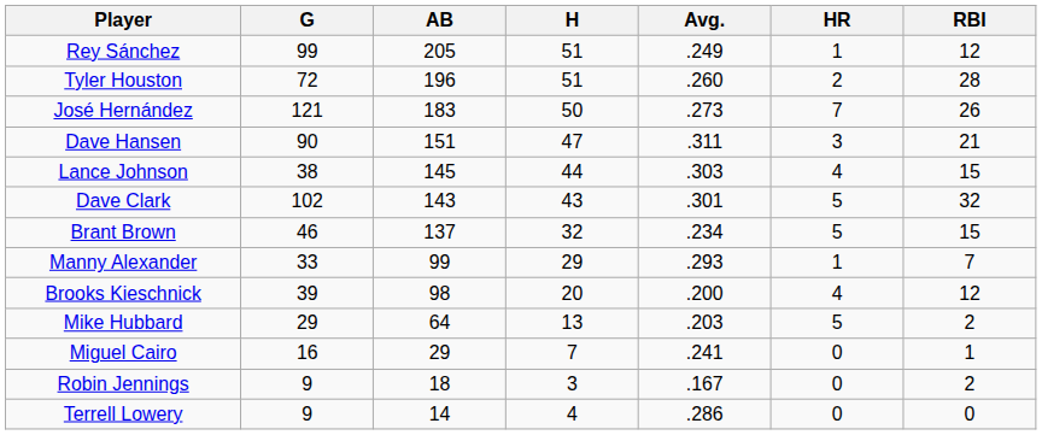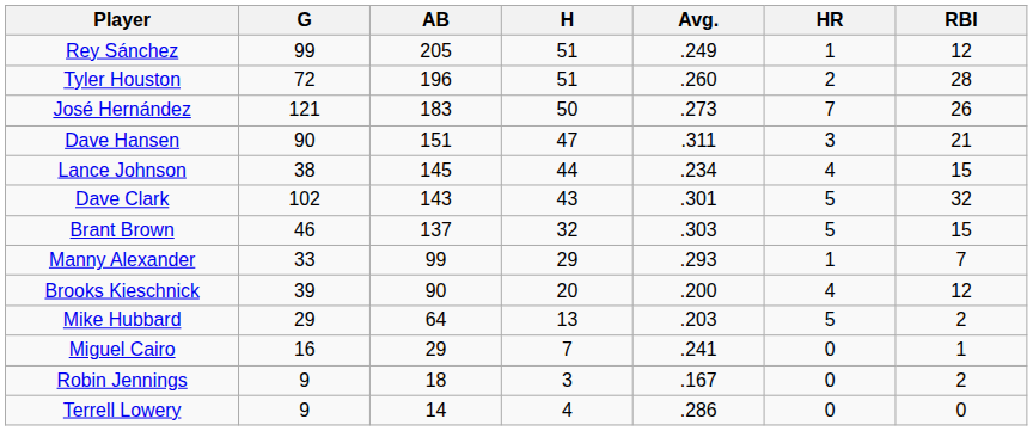 <table class="wikitable sortable">
 <tr>
 <th bgcolor="#DDDDFF" width="16%">Player</th>
 <th bgcolor="#DDDDFF" width="9%">G</th>
 <th bgcolor="#DDDDFF" width="9%">AB</th>
 <th bgcolor="#DDDDFF" width="9%">H</th>
 <th bgcolor="#DDDDFF" width="9%">Avg.</th>
 <th bgcolor="#DDDDFF" width="9%">HR</th>
 <th bgcolor="#DDDDFF" width="9%">RBI</th>
 </tr>
 <tr align="center">
 <td><a href='#'>Rey Sánchez</a></td>
 <td>99</td>
 <td>205</td>
 <td>51</td>
 <td>.249</td>
 <td>1</td>
 <td>12</td>
 </tr>
 <tr align=center>
 <td><a href='#'>Tyler Houston</a></td>
 <td>72</td>
 <td>196</td>
 <td>51</td>
 <td>.260</td>
 <td>2</td>
 <td>28</td>
 </tr>
 <tr align=center>
 <td><a href='#'>José Hernández</a></td>
 <td>121</td>
 <td>183</td>
 <td>50</td>
 <td>.273</td>
 <td>7</td>
 <td>26</td>
 </tr>
 <tr align=center>
 <td><a href='#'>Dave Hansen</a></td>
 <td>90</td>
 <td>151</td>
 <td>47</td>
 <td>.311</td>
 <td>3</td>
 <td>21</td>
 </tr>
 <tr align=center>
 <td><a href='#'>Lance Johnson</a></td>
 <td>38</td>
 <td>145</td>
 <td>44</td>
-<td>.303</td>
+<td>.234</td>
 <td>4</td>
 <td>15</td>
 </tr>
 <tr align=center>
 <td><a href='#'>Dave Clark</a></td>
 <td>102</td>
 <td>143</td>
 <td>43</td>
 <td>.301</td>
 <td>5</td>
 <td>32</td>
 </tr>
 <tr align=center>
 <td><a href='#'>Brant Brown</a></td>
 <td>46</td>
 <td>137</td>
 <td>32</td>
-<td>.234</td>
+<td>.303</td>
 <td>5</td>
 <td>15</td>
 </tr>
 <tr align=center>
 <td><a href='#'>Manny Alexander</a></td>
 <td>33</td>
 <td>99</td>
 <td>29</td>
 <td>.293</td>
 <td>1</td>
 <td>7</td>
 </tr>
 <tr align=center>
 <td><a href='#'>Brooks Kieschnick</a></td>
 <td>39</td>
-<td>98</td>
+<td>90</td>
 <td>20</td>
 <td>.200</td>
 <td>4</td>
 <td>12</td>
 </tr>
 <tr align=center>
 <td><a href='#'>Mike Hubbard</a></td>
 <td>29</td>
 <td>64</td>
 <td>13</td>
 <td>.203</td>
 <td>5</td>
 <td>2</td>
 </tr>
 <tr align=center>
 <td><a href='#'>Miguel Cairo</a></td>
 <td>16</td>
 <td>29</td>
 <td>7</td>
 <td>.241</td>
 <td>0</td>
 <td>1</td>
 </tr>
 <tr align=center>
 <td><a href='#'>Robin Jennings</a></td>
 <td>9</td>
 <td>18</td>
 <td>3</td>
 <td>.167</td>
 <td>0</td>
 <td>2</td>
 </tr>
 <tr align=center>
 <td><a href='#'>Terrell Lowery</a></td>
 <td>9</td>
 <td>14</td>
 <td>4</td>
 <td>.286</td>
 <td>0</td>
 <td>0</td>
 </tr>
 </table>
